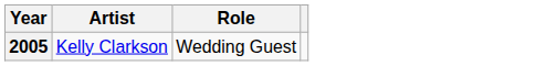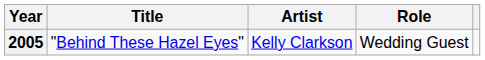 <table class="wikitable plainrowheaders unsortable" style="margin-right: 0;">
 <tr>
 <th scope="col">Year</th>
+<th scope="col">Title</th>
 <th scope="col">Artist</th>
 <th scope="col">Role</th>
 <th scope="col" class="unsortable"></th>
 </tr>
 <tr>
 <th scope="row">2005</th>
+<td>"<a href='#'>Behind These Hazel Eyes</a>"</td>
 <td><a href='#'>Kelly Clarkson</a></td>
 <td>Wedding Guest</td>
 <td style="text-align:center;"></td>
 </tr>
 </table>
